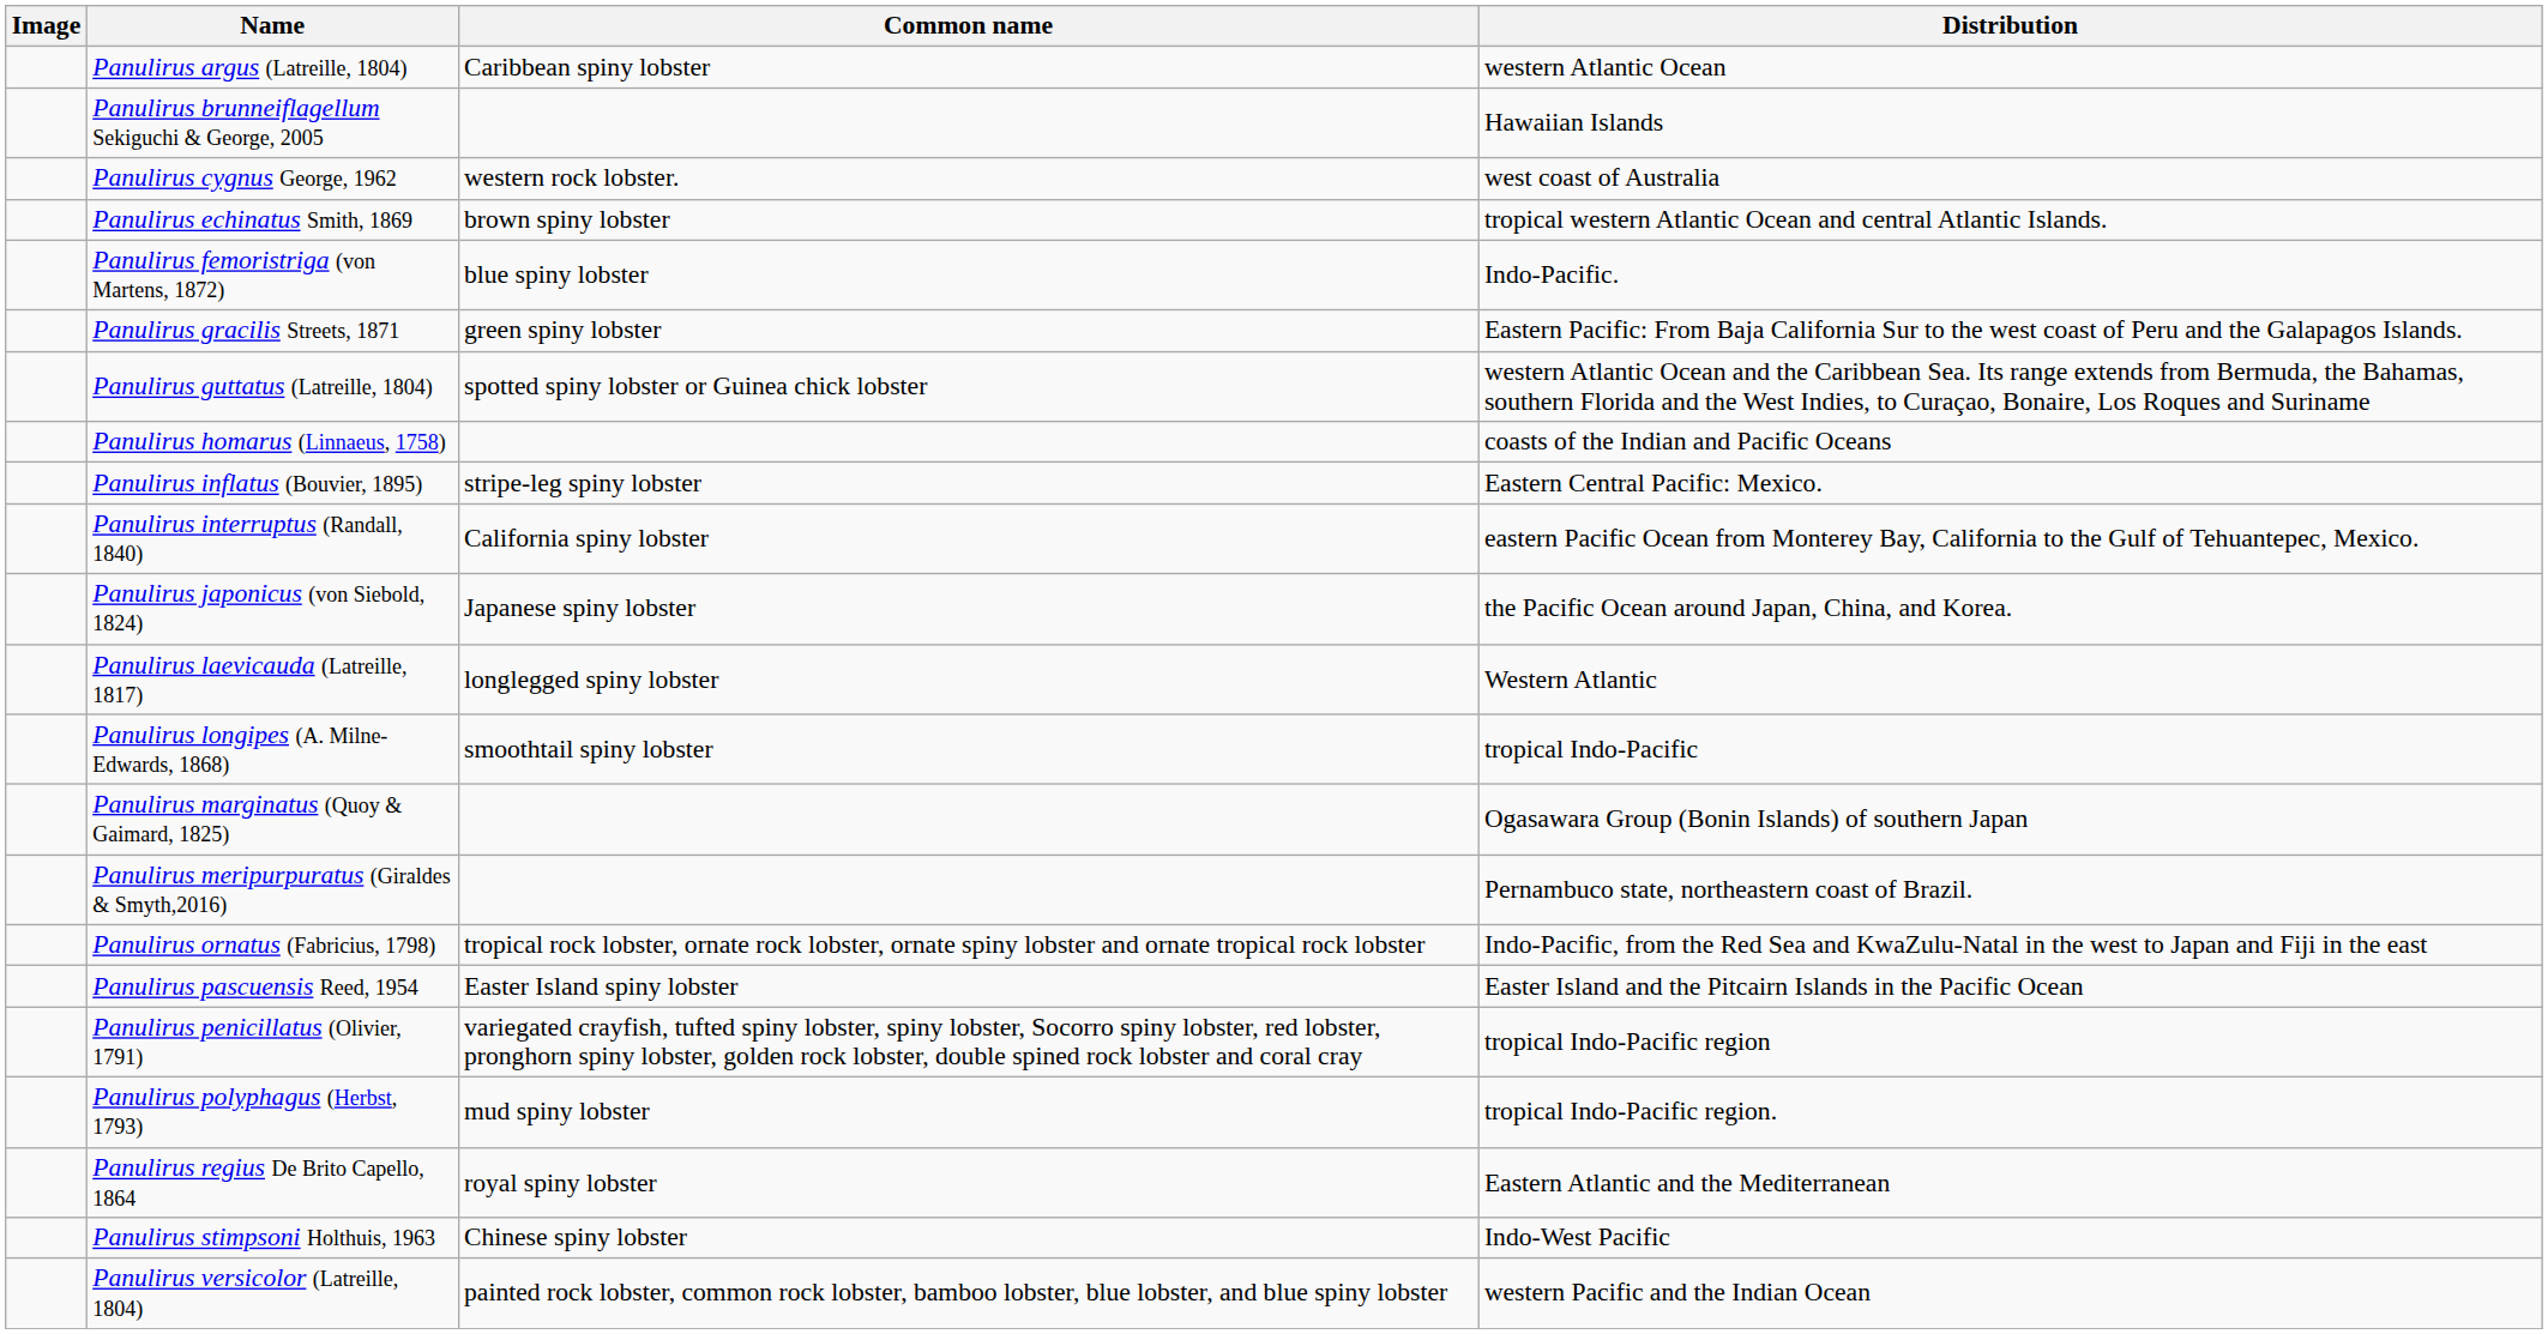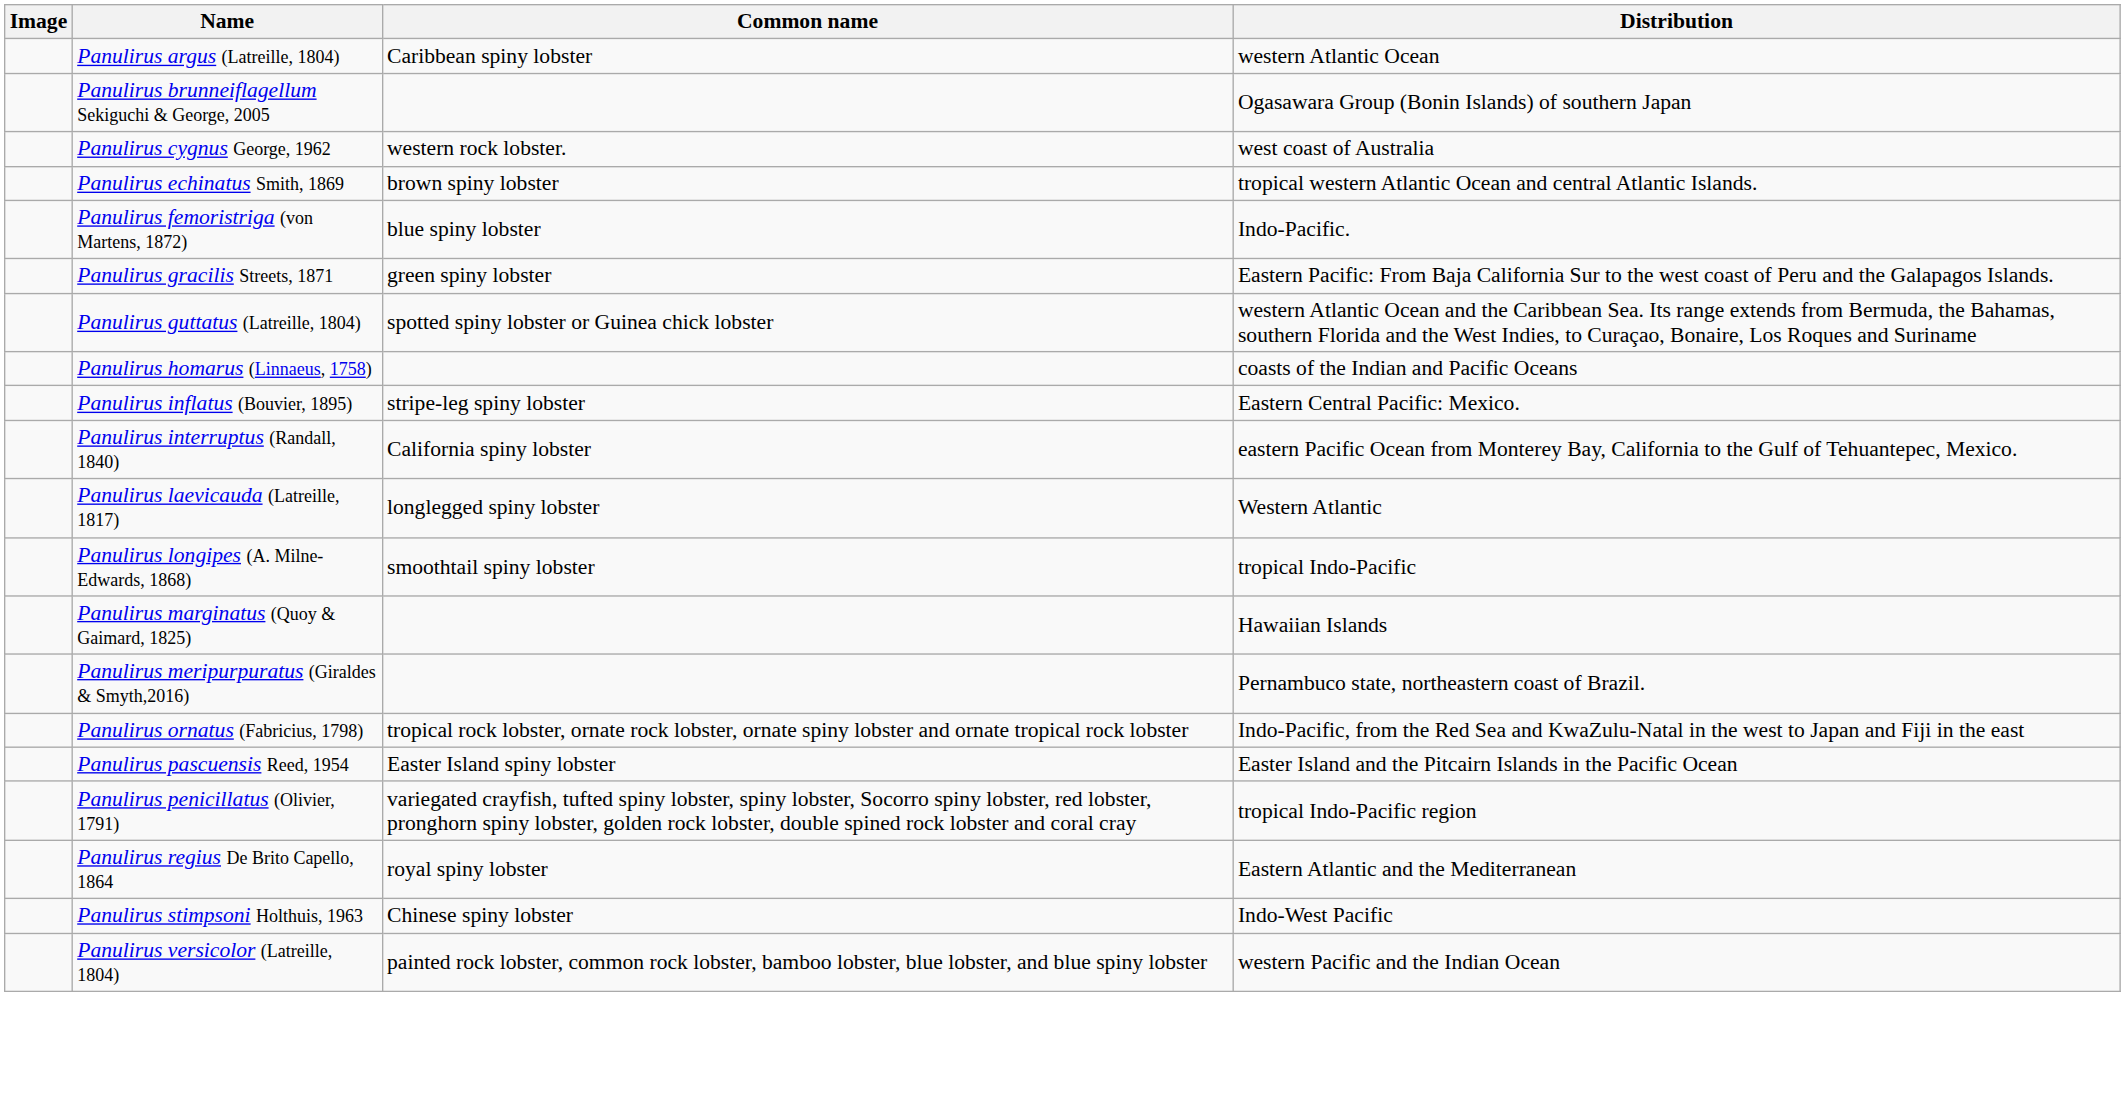 <table class="wikitable sortable">
 <tr>
 <th>Image</th>
 <th>Name</th>
 <th>Common name</th>
 <th>Distribution</th>
 </tr>
 <tr>
 <td></td>
 <td><em><a href='#'>Panulirus argus</a></em> <small>(Latreille, 1804)</small></td>
 <td>Caribbean spiny lobster</td>
 <td>western Atlantic Ocean</td>
 </tr>
 <tr>
 <td></td>
 <td><em><a href='#'>Panulirus brunneiflagellum</a></em> <small>Sekiguchi & George, 2005</small></td>
 <td></td>
-<td>Hawaiian Islands</td>
+<td>Ogasawara Group (Bonin Islands) of southern Japan</td>
 </tr>
 <tr>
 <td></td>
 <td><em><a href='#'>Panulirus cygnus</a></em> <small>George, 1962</small></td>
 <td>western rock lobster.</td>
 <td>west coast of Australia</td>
 </tr>
 <tr>
 <td></td>
 <td><em><a href='#'>Panulirus echinatus</a></em> <small>Smith, 1869</small></td>
 <td>brown spiny lobster</td>
 <td>tropical western Atlantic Ocean and central Atlantic Islands.</td>
 </tr>
 <tr>
 <td></td>
 <td><em><a href='#'>Panulirus femoristriga</a></em> <small>(von Martens, 1872)</small></td>
 <td>blue spiny lobster</td>
 <td>Indo-Pacific.</td>
 </tr>
 <tr>
 <td></td>
 <td><em><a href='#'>Panulirus gracilis</a></em> <small>Streets, 1871</small></td>
 <td>green spiny lobster</td>
 <td>Eastern Pacific: From Baja California Sur to the west coast of Peru and the Galapagos Islands.</td>
 </tr>
 <tr>
 <td></td>
 <td><em><a href='#'>Panulirus guttatus</a></em> <small>(Latreille, 1804)</small></td>
 <td>spotted spiny lobster or Guinea chick lobster</td>
 <td>western Atlantic Ocean and the Caribbean Sea. Its range extends from Bermuda, the Bahamas, southern Florida and the West Indies, to Curaçao, Bonaire, Los Roques and Suriname</td>
 </tr>
 <tr>
 <td></td>
 <td><em><a href='#'>Panulirus homarus</a></em> <small>(<a href='#'>Linnaeus</a>, <a href='#'>1758</a>)</small></td>
 <td></td>
 <td>coasts of the Indian and Pacific Oceans</td>
 </tr>
 <tr>
 <td></td>
 <td><em><a href='#'>Panulirus inflatus</a></em> <small>(Bouvier, 1895)</small></td>
 <td>stripe-leg spiny lobster</td>
 <td>Eastern Central Pacific: Mexico.</td>
 </tr>
 <tr>
 <td></td>
 <td><em><a href='#'>Panulirus interruptus</a></em> <small>(Randall, 1840)</small></td>
 <td>California spiny lobster</td>
 <td>eastern Pacific Ocean from Monterey Bay, California to the Gulf of Tehuantepec, Mexico.</td>
 </tr>
 <tr>
 <td></td>
-<td><em><a href='#'>Panulirus japonicus</a></em> <small>(von Siebold, 1824)</small></td>
-<td>Japanese spiny lobster</td>
-<td>the Pacific Ocean around Japan, China, and Korea.</td>
-</tr>
-<tr>
-<td></td>
 <td><em><a href='#'>Panulirus laevicauda</a></em> <small>(Latreille, 1817)</small></td>
 <td>longlegged spiny lobster</td>
 <td>Western Atlantic</td>
 </tr>
 <tr>
 <td></td>
 <td><em><a href='#'>Panulirus longipes</a></em> <small>(A. Milne-Edwards, 1868)</small></td>
 <td>smoothtail spiny lobster</td>
 <td>tropical Indo-Pacific</td>
 </tr>
 <tr>
 <td></td>
 <td><em><a href='#'>Panulirus marginatus</a></em> <small>(Quoy & Gaimard, 1825)</small></td>
 <td></td>
-<td>Ogasawara Group (Bonin Islands) of southern Japan</td>
+<td>Hawaiian Islands</td>
 </tr>
 <tr>
 <td></td>
 <td><em><a href='#'>Panulirus meripurpuratus</a></em> <small>(Giraldes & Smyth,2016)</small></td>
 <td></td>
 <td>Pernambuco state, northeastern coast of Brazil.</td>
 </tr>
 <tr>
 <td></td>
 <td><em><a href='#'>Panulirus ornatus</a></em> <small>(Fabricius, 1798)</small></td>
 <td>tropical rock lobster, ornate rock lobster, ornate spiny lobster and ornate tropical rock lobster</td>
 <td>Indo-Pacific, from the Red Sea and KwaZulu-Natal in the west to Japan and Fiji in the east</td>
 </tr>
 <tr>
 <td></td>
 <td><em><a href='#'>Panulirus pascuensis</a></em> <small>Reed, 1954</small></td>
 <td>Easter Island spiny lobster</td>
 <td>Easter Island and the Pitcairn Islands in the Pacific Ocean</td>
 </tr>
 <tr>
 <td></td>
 <td><em><a href='#'>Panulirus penicillatus</a></em> <small>(Olivier, 1791)</small></td>
 <td>variegated crayfish, tufted spiny lobster, spiny lobster, Socorro spiny lobster, red lobster, pronghorn spiny lobster, golden rock lobster, double spined rock lobster and coral cray</td>
 <td>tropical Indo-Pacific region</td>
 </tr>
 <tr>
 <td></td>
-<td><em><a href='#'>Panulirus polyphagus</a></em> <small>(<a href='#'>Herbst</a>, 1793)</small></td>
-<td>mud spiny lobster</td>
-<td>tropical Indo-Pacific region.</td>
-</tr>
-<tr>
-<td></td>
 <td><em><a href='#'>Panulirus regius</a></em> <small>De Brito Capello, 1864</small></td>
 <td>royal spiny lobster</td>
 <td>Eastern Atlantic and the Mediterranean</td>
 </tr>
 <tr>
 <td></td>
 <td><em><a href='#'>Panulirus stimpsoni</a></em> <small>Holthuis, 1963</small></td>
 <td>Chinese spiny lobster</td>
 <td>Indo-West Pacific</td>
 </tr>
 <tr>
 <td></td>
 <td><em><a href='#'>Panulirus versicolor</a></em> <small>(Latreille, 1804)</small></td>
 <td>painted rock lobster, common rock lobster, bamboo lobster, blue lobster, and blue spiny lobster</td>
 <td>western Pacific and the Indian Ocean</td>
 </tr>
 <tr>
 </tr>
 </table>
